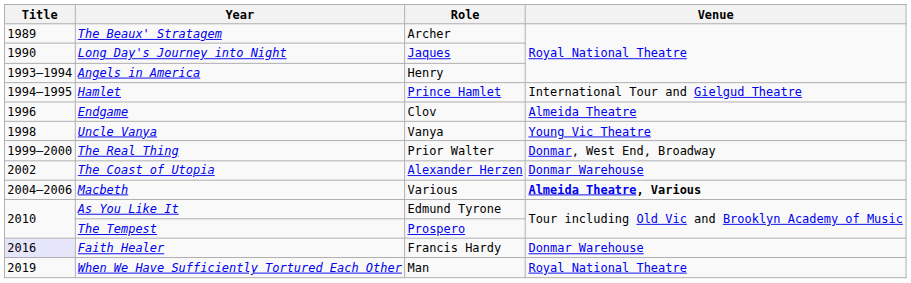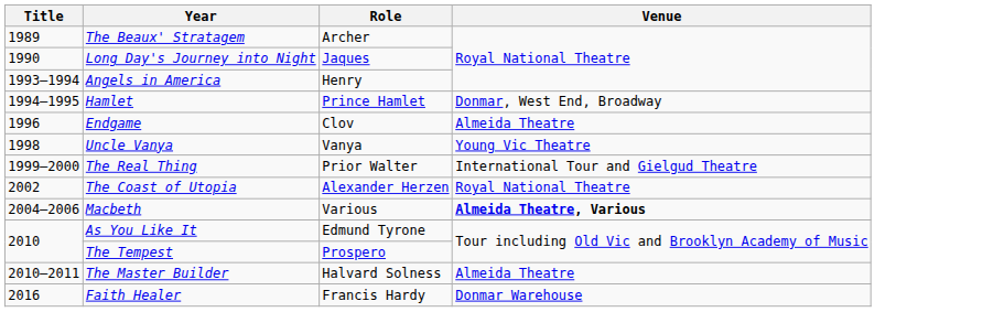 <table class="wikitable sortable">
 <tr>
 <th>Title</th>
 <th>Year</th>
 <th>Role</th>
 <th>Venue</th>
 </tr>
 <tr>
 <td>1989</td>
 <td><em><a href='#'>The Beaux' Stratagem</a></em></td>
 <td>Archer</td>
 <td rowspan=3><a href='#'>Royal National Theatre</a></td>
 </tr>
 <tr>
 <td>1990</td>
 <td><em><a href='#'>Long Day's Journey into Night</a></em></td>
 <td><a href='#'>Jaques</a></td>
 </tr>
 <tr>
 <td>1993–1994</td>
 <td><em><a href='#'>Angels in America</a></em></td>
 <td>Henry</td>
 </tr>
 <tr>
 <td>1994–1995</td>
 <td><em><a href='#'>Hamlet</a></em></td>
 <td><a href='#'>Prince Hamlet</a></td>
-<td>International Tour and <a href='#'>Gielgud Theatre</a></td>
+<td><a href='#'>Donmar</a>, West End, Broadway</td>
 </tr>
 <tr>
 <td>1996</td>
 <td><em><a href='#'>Endgame</a></em></td>
 <td>Clov</td>
 <td><a href='#'>Almeida Theatre</a></td>
 </tr>
 <tr>
 <td>1998</td>
 <td><em><a href='#'>Uncle Vanya</a></em></td>
 <td>Vanya</td>
 <td><a href='#'>Young Vic Theatre</a></td>
 </tr>
 <tr>
 <td>1999–2000</td>
 <td><em><a href='#'>The Real Thing</a></em></td>
 <td>Prior Walter</td>
-<td><a href='#'>Donmar</a>, West End, Broadway</td>
+<td>International Tour and <a href='#'>Gielgud Theatre</a></td>
 </tr>
 <tr>
 <td>2002</td>
 <td><em><a href='#'>The Coast of Utopia</a></em></td>
 <td><a href='#'>Alexander Herzen</a></td>
-<td><a href='#'>Donmar Warehouse</a></td>
+<td><a href='#'>Royal National Theatre</a></td>
 </tr>
 <tr>
 <td>2004–2006</td>
 <td><em><a href='#'>Macbeth</a></em></td>
 <td>Various</td>
 <td><strong><a href='#'>Almeida Theatre</a>, Various</strong></td>
 </tr>
 <tr>
 <td rowspan=2>2010</td>
 <td><em><a href='#'>As You Like It</a></em></td>
 <td>Edmund Tyrone</td>
 <td rowspan=2>Tour including <a href='#'>Old Vic</a> and <a href='#'>Brooklyn Academy of Music</a></td>
 </tr>
 <tr>
 <td><em><a href='#'>The Tempest</a></em></td>
 <td><a href='#'>Prospero</a></td>
 </tr>
 <tr>
-<td style="background: lavender;">2016</td>
+<td>2010–2011</td>
+<td><em><a href='#'>The Master Builder</a></em></td>
+<td>Halvard Solness</td>
+<td><a href='#'>Almeida Theatre</a></td>
+</tr>
+<tr>
+<td>2016</td>
 <td><em><a href='#'>Faith Healer</a></em></td>
 <td>Francis Hardy</td>
 <td><a href='#'>Donmar Warehouse</a></td>
 </tr>
-<tr>
-<td>2019</td>
-<td><em><a href='#'>When We Have Sufficiently Tortured Each Other</a></em></td>
-<td>Man</td>
-<td><a href='#'>Royal National Theatre</a></td>
-</tr>
 </table>
